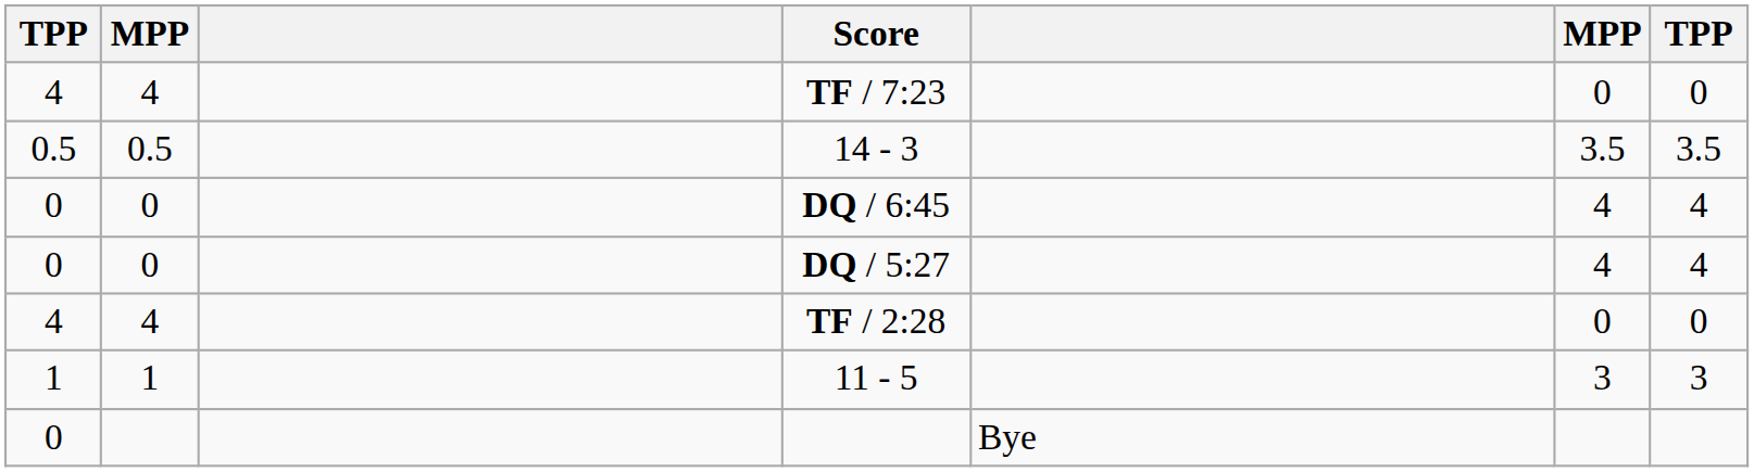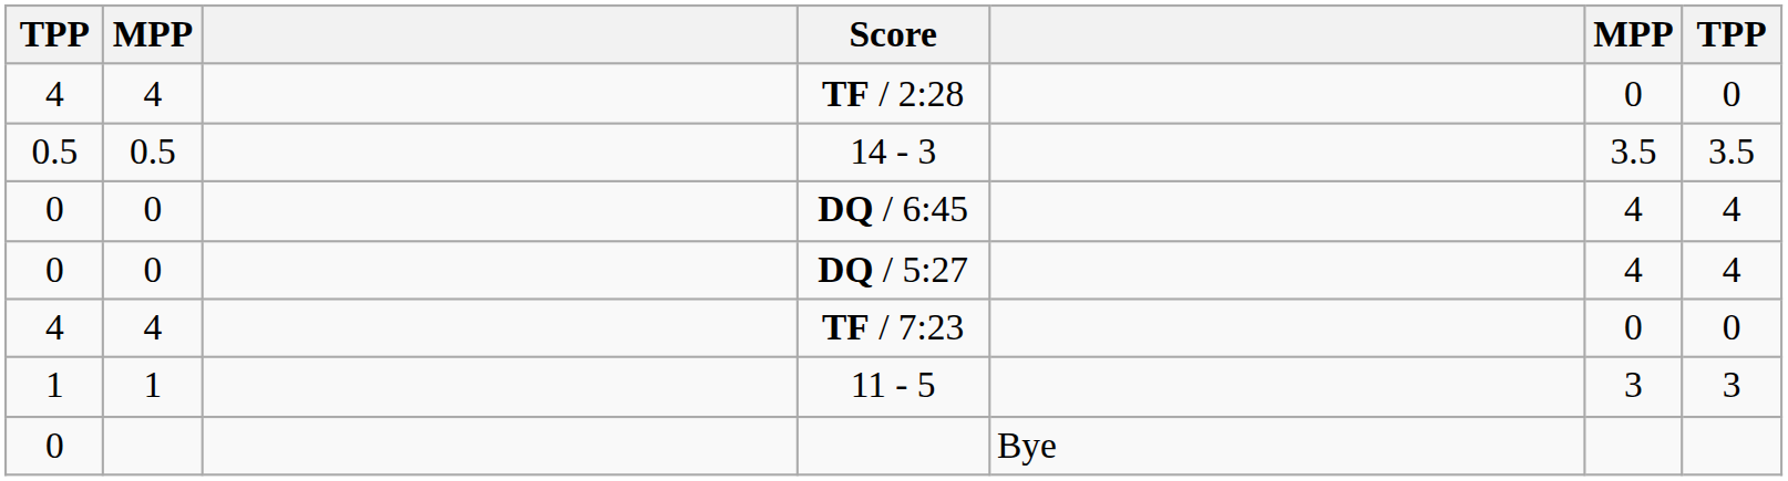 <table class="wikitable" style="text-align: center;" |>
 <tr>
 <th width="35">TPP</th>
 <th width="35">MPP</th>
 <th width="250"></th>
 <th width="75">Score</th>
 <th width="250"></th>
 <th width="35">MPP</th>
 <th width="35">TPP</th>
 </tr>
 <tr>
 <td>4</td>
 <td>4</td>
 <td style="text-align:left;"></td>
-<td><strong>TF</strong> / 7:23</td>
+<td><strong>TF</strong> / 2:28</td>
 <td style="text-align:left;"><strong></strong></td>
 <td>0</td>
 <td>0</td>
 </tr>
 <tr>
 <td>0.5</td>
 <td>0.5</td>
 <td style="text-align:left;"><strong></strong></td>
 <td>14 - 3</td>
 <td style="text-align:left;"></td>
 <td>3.5</td>
 <td>3.5</td>
 </tr>
 <tr>
 <td>0</td>
 <td>0</td>
 <td style="text-align:left;"><strong></strong></td>
 <td><strong>DQ</strong> / 6:45</td>
 <td style="text-align:left;"></td>
 <td>4</td>
 <td>4</td>
 </tr>
 <tr>
 <td>0</td>
 <td>0</td>
 <td style="text-align:left;"><strong></strong></td>
 <td><strong>DQ</strong> / 5:27</td>
 <td style="text-align:left;"></td>
 <td>4</td>
 <td>4</td>
 </tr>
 <tr>
 <td>4</td>
 <td>4</td>
 <td style="text-align:left;"></td>
-<td><strong>TF</strong> / 2:28</td>
+<td><strong>TF</strong> / 7:23</td>
 <td style="text-align:left;"><strong></strong></td>
 <td>0</td>
 <td>0</td>
 </tr>
 <tr>
 <td>1</td>
 <td>1</td>
 <td style="text-align:left;"><strong></strong></td>
 <td>11 - 5</td>
 <td style="text-align:left;"></td>
 <td>3</td>
 <td>3</td>
 </tr>
 <tr>
 <td>0</td>
 <td></td>
 <td style="text-align:left;"><strong></strong></td>
 <td></td>
 <td style="text-align:left;">Bye</td>
 <td></td>
 <td></td>
 </tr>
 </table>
